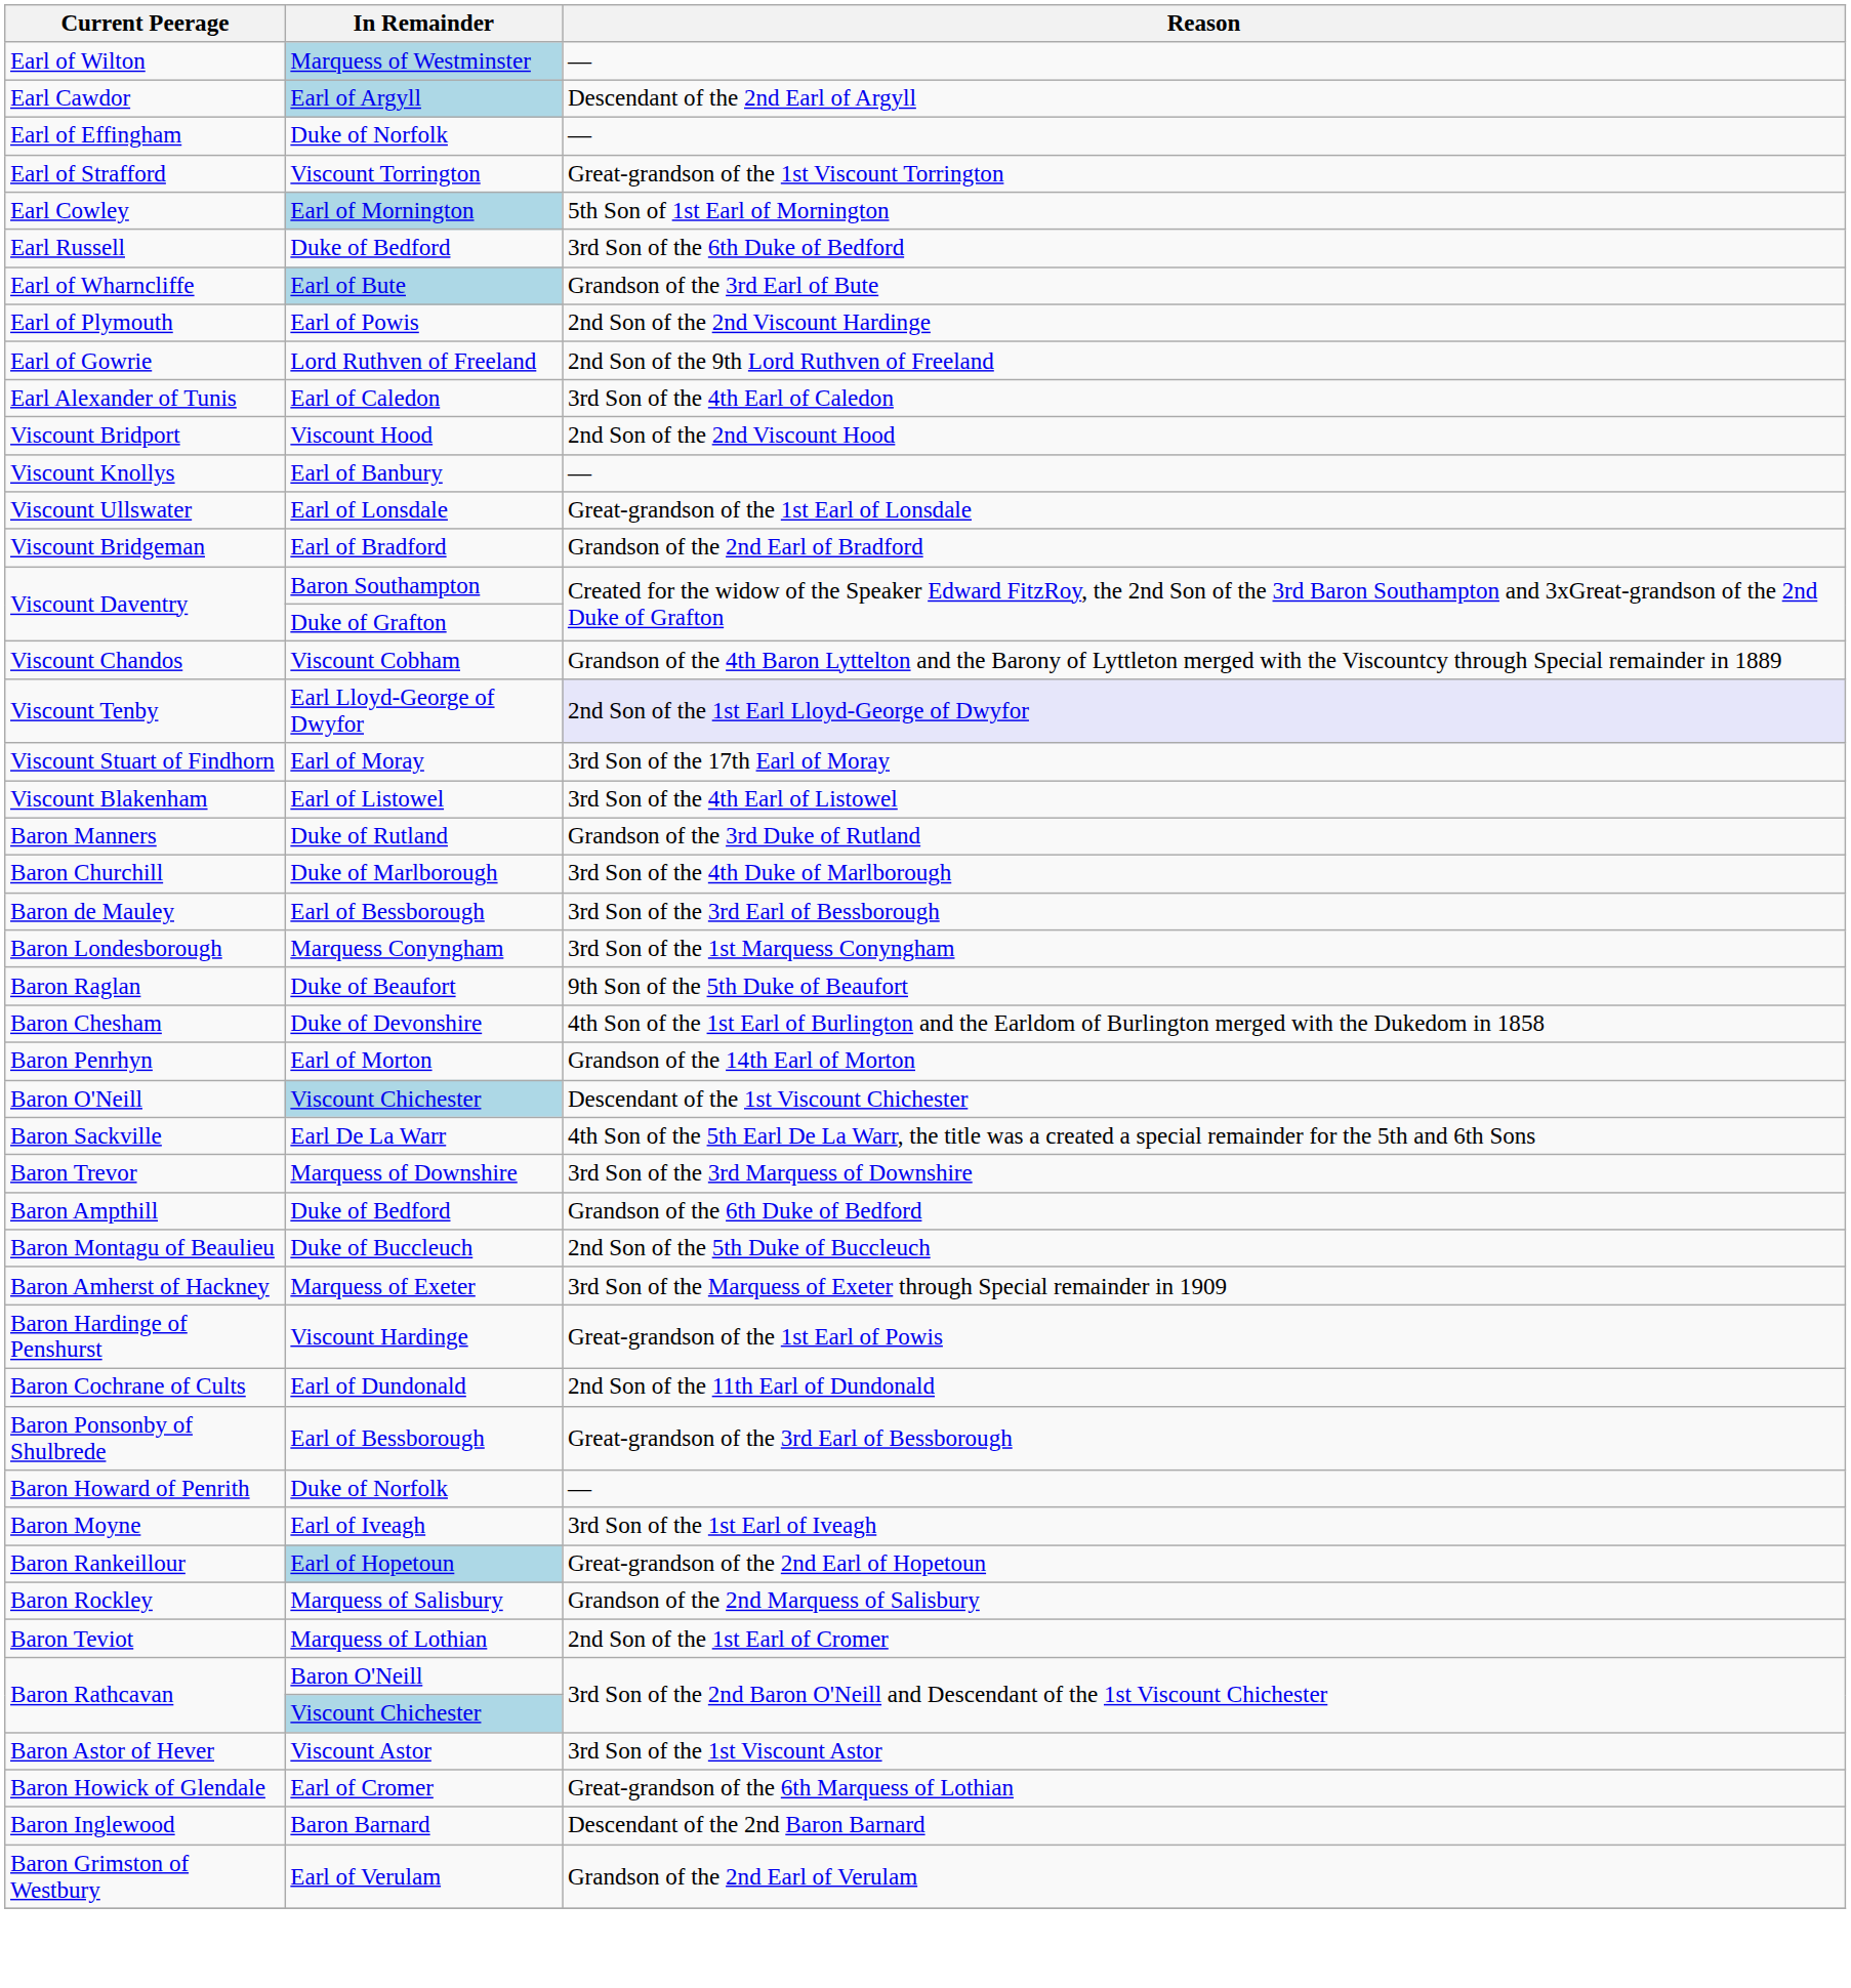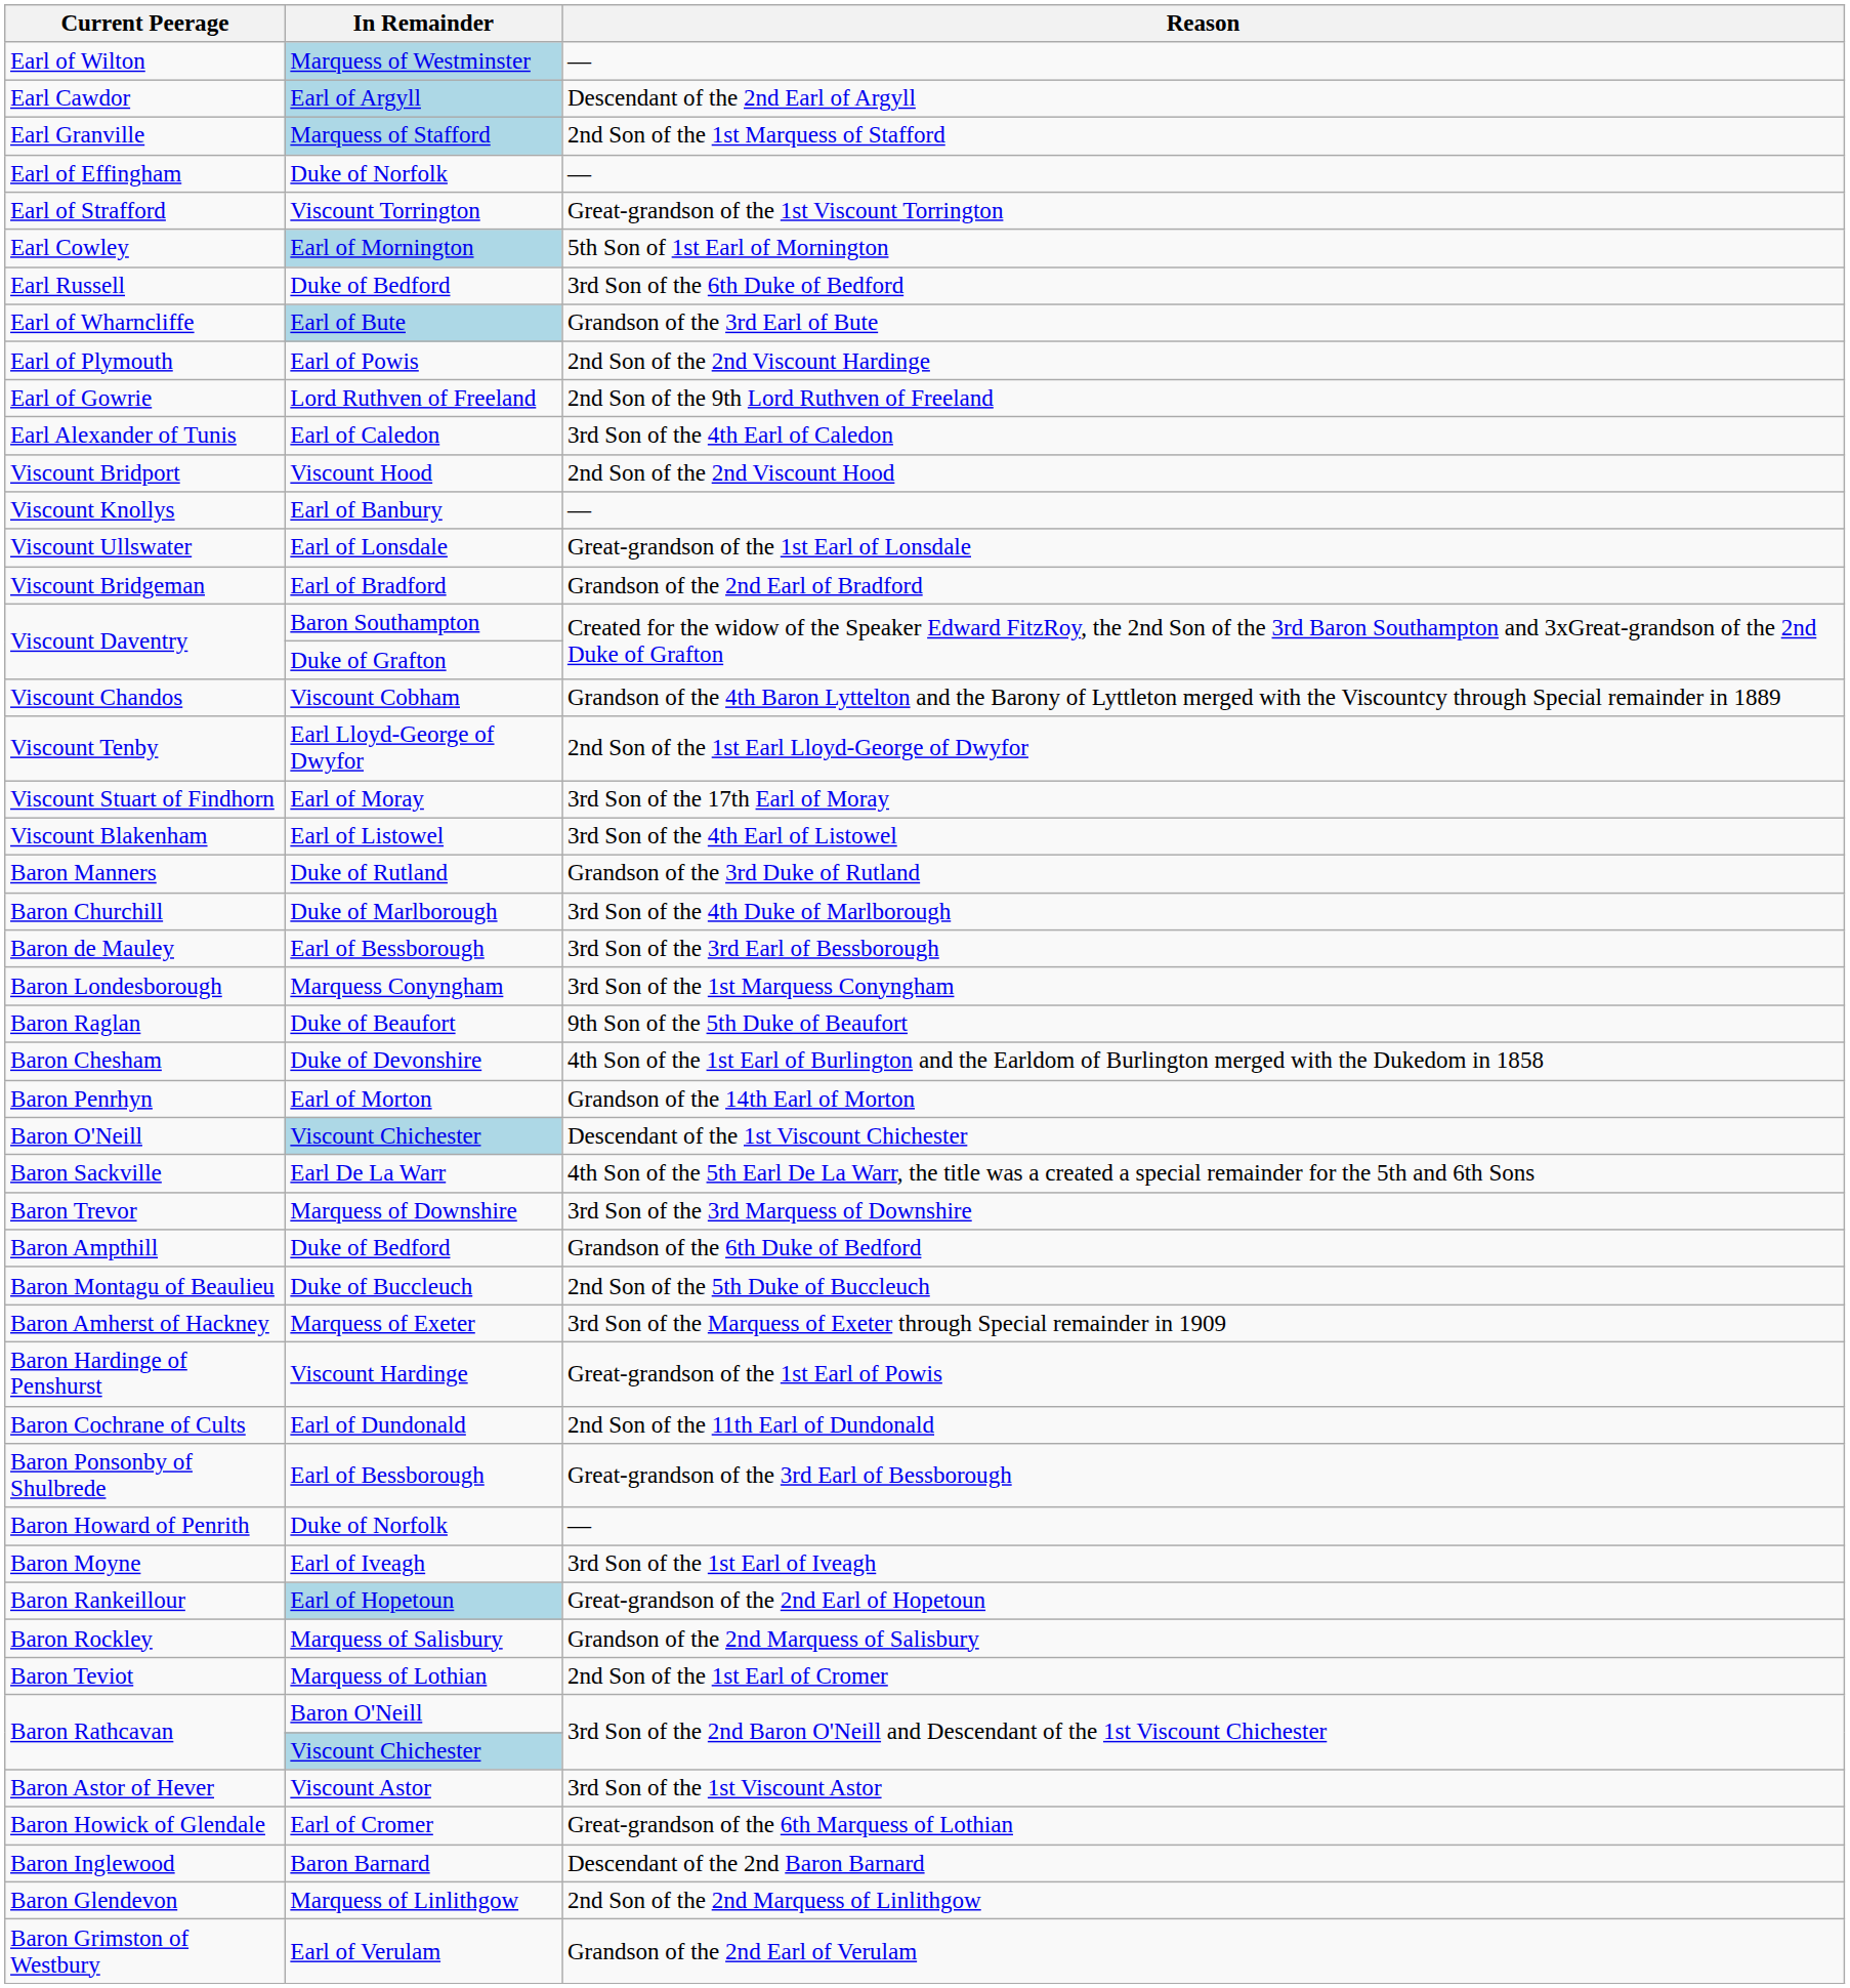 <table class="wikitable">
 <tr>
 <th>Current Peerage</th>
 <th>In Remainder</th>
 <th>Reason</th>
 </tr>
 <tr>
 <td><a href='#'>Earl of Wilton</a></td>
 <td style="background:#ADD8E6"> <a href='#'>Marquess of Westminster</a></td>
 <td>—</td>
 </tr>
 <tr>
 <td><a href='#'>Earl Cawdor</a></td>
 <td style="background:#ADD8E6"> <a href='#'>Earl of Argyll</a></td>
 <td>Descendant of the <a href='#'>2nd Earl of Argyll</a></td>
+</tr>
+<tr>
+<td><a href='#'>Earl Granville</a></td>
+<td style="background:#ADD8E6"> <a href='#'>Marquess of Stafford</a></td>
+<td>2nd Son of the <a href='#'>1st Marquess of Stafford</a></td>
 </tr>
 <tr>
 <td><a href='#'>Earl of Effingham</a></td>
 <td> <a href='#'>Duke of Norfolk</a></td>
 <td>—</td>
 </tr>
 <tr>
 <td><a href='#'>Earl of Strafford</a></td>
 <td> <a href='#'>Viscount Torrington</a></td>
 <td>Great-grandson of the <a href='#'>1st Viscount Torrington</a></td>
 </tr>
 <tr>
 <td><a href='#'>Earl Cowley</a></td>
 <td style="background:#ADD8E6"> <a href='#'>Earl of Mornington</a></td>
 <td>5th Son of <a href='#'>1st Earl of Mornington</a></td>
 </tr>
 <tr>
 <td><a href='#'>Earl Russell</a></td>
 <td> <a href='#'>Duke of Bedford</a></td>
 <td>3rd Son of the <a href='#'>6th Duke of Bedford</a></td>
 </tr>
 <tr>
 <td><a href='#'>Earl of Wharncliffe</a></td>
 <td style="background:#ADD8E6"> <a href='#'>Earl of Bute</a></td>
 <td>Grandson of the <a href='#'>3rd Earl of Bute</a></td>
 </tr>
 <tr>
 <td><a href='#'>Earl of Plymouth</a></td>
 <td> <a href='#'>Earl of Powis</a></td>
 <td>2nd Son of the <a href='#'>2nd Viscount Hardinge</a></td>
 </tr>
 <tr>
 <td><a href='#'>Earl of Gowrie</a></td>
 <td> <a href='#'>Lord Ruthven of Freeland</a></td>
 <td>2nd Son of the 9th <a href='#'>Lord Ruthven of Freeland</a></td>
 </tr>
 <tr>
 <td><a href='#'>Earl Alexander of Tunis</a></td>
 <td> <a href='#'>Earl of Caledon</a></td>
 <td>3rd Son of the <a href='#'>4th Earl of Caledon</a></td>
 </tr>
 <tr>
 <td><a href='#'>Viscount Bridport</a></td>
 <td> <a href='#'>Viscount Hood</a></td>
 <td>2nd Son of the <a href='#'>2nd Viscount Hood</a></td>
 </tr>
 <tr>
 <td><a href='#'>Viscount Knollys</a></td>
 <td> <a href='#'>Earl of Banbury</a></td>
 <td>—</td>
 </tr>
 <tr>
 <td><a href='#'>Viscount Ullswater</a></td>
 <td> <a href='#'>Earl of Lonsdale</a></td>
 <td>Great-grandson of the <a href='#'>1st Earl of Lonsdale</a></td>
 </tr>
 <tr>
 <td><a href='#'>Viscount Bridgeman</a></td>
 <td> <a href='#'>Earl of Bradford</a></td>
 <td>Grandson of the <a href='#'>2nd Earl of Bradford</a></td>
 </tr>
 <tr>
 <td rowspan=2><a href='#'>Viscount Daventry</a></td>
 <td> <a href='#'>Baron Southampton</a></td>
 <td rowspan=2>Created for the widow of the Speaker <a href='#'>Edward FitzRoy</a>, the 2nd Son of the <a href='#'>3rd Baron Southampton</a> and 3xGreat-grandson of the <a href='#'>2nd Duke of Grafton</a></td>
 </tr>
 <tr>
 <td> <a href='#'>Duke of Grafton</a></td>
 </tr>
 <tr>
 <td><a href='#'>Viscount Chandos</a></td>
 <td> <a href='#'>Viscount Cobham</a></td>
 <td>Grandson of the <a href='#'>4th Baron Lyttelton</a> and the Barony of Lyttleton merged with the Viscountcy through Special remainder in 1889</td>
 </tr>
 <tr>
 <td><a href='#'>Viscount Tenby</a></td>
 <td> <a href='#'>Earl Lloyd-George of Dwyfor</a></td>
-<td style="background: lavender;">2nd Son of the <a href='#'>1st Earl Lloyd-George of Dwyfor</a></td>
+<td>2nd Son of the <a href='#'>1st Earl Lloyd-George of Dwyfor</a></td>
 </tr>
 <tr>
 <td><a href='#'>Viscount Stuart of Findhorn</a></td>
 <td> <a href='#'>Earl of Moray</a></td>
 <td>3rd Son of the 17th <a href='#'>Earl of Moray</a></td>
 </tr>
 <tr>
 <td><a href='#'>Viscount Blakenham</a></td>
 <td> <a href='#'>Earl of Listowel</a></td>
 <td>3rd Son of the <a href='#'>4th Earl of Listowel</a></td>
 </tr>
 <tr>
 <td><a href='#'>Baron Manners</a></td>
 <td> <a href='#'>Duke of Rutland</a></td>
 <td>Grandson of the <a href='#'>3rd Duke of Rutland</a></td>
 </tr>
 <tr>
 <td><a href='#'>Baron Churchill</a></td>
 <td> <a href='#'>Duke of Marlborough</a></td>
 <td>3rd Son of the <a href='#'>4th Duke of Marlborough</a></td>
 </tr>
 <tr>
 <td><a href='#'>Baron de Mauley</a></td>
 <td> <a href='#'>Earl of Bessborough</a></td>
 <td>3rd Son of the <a href='#'>3rd Earl of Bessborough</a></td>
 </tr>
 <tr>
 <td><a href='#'>Baron Londesborough</a></td>
 <td> <a href='#'>Marquess Conyngham</a></td>
 <td>3rd Son of the <a href='#'>1st Marquess Conyngham</a></td>
 </tr>
 <tr>
 <td><a href='#'>Baron Raglan</a></td>
 <td> <a href='#'>Duke of Beaufort</a></td>
 <td>9th Son of the <a href='#'>5th Duke of Beaufort</a></td>
 </tr>
 <tr>
 <td><a href='#'>Baron Chesham</a></td>
 <td> <a href='#'>Duke of Devonshire</a></td>
 <td>4th Son of the <a href='#'>1st Earl of Burlington</a> and the Earldom of Burlington merged with the Dukedom in 1858</td>
 </tr>
 <tr>
 <td><a href='#'>Baron Penrhyn</a></td>
 <td> <a href='#'>Earl of Morton</a></td>
 <td>Grandson of the <a href='#'>14th Earl of Morton</a></td>
 </tr>
 <tr>
 <td><a href='#'>Baron O'Neill</a></td>
 <td style="background:#ADD8E6"> <a href='#'>Viscount Chichester</a></td>
 <td>Descendant of the <a href='#'>1st Viscount Chichester</a></td>
 </tr>
 <tr>
 <td><a href='#'>Baron Sackville</a></td>
 <td> <a href='#'>Earl De La Warr</a></td>
 <td>4th Son of the <a href='#'>5th Earl De La Warr</a>, the title was a created a special remainder for the 5th and 6th Sons</td>
 </tr>
 <tr>
 <td><a href='#'>Baron Trevor</a></td>
 <td> <a href='#'>Marquess of Downshire</a></td>
 <td>3rd Son of the <a href='#'>3rd Marquess of Downshire</a></td>
 </tr>
 <tr>
 <td><a href='#'>Baron Ampthill</a></td>
 <td> <a href='#'>Duke of Bedford</a></td>
 <td>Grandson of the <a href='#'>6th Duke of Bedford</a></td>
 </tr>
 <tr>
 <td><a href='#'>Baron Montagu of Beaulieu</a></td>
 <td> <a href='#'>Duke of Buccleuch</a></td>
 <td>2nd Son of the <a href='#'>5th Duke of Buccleuch</a></td>
 </tr>
 <tr>
 <td><a href='#'>Baron Amherst of Hackney</a></td>
 <td> <a href='#'>Marquess of Exeter</a></td>
 <td>3rd Son of the <a href='#'>Marquess of Exeter</a> through Special remainder in 1909</td>
 </tr>
 <tr>
 <td><a href='#'>Baron Hardinge of Penshurst</a></td>
 <td> <a href='#'>Viscount Hardinge</a></td>
 <td>Great-grandson of the <a href='#'>1st Earl of Powis</a></td>
 </tr>
 <tr>
 <td><a href='#'>Baron Cochrane of Cults</a></td>
 <td> <a href='#'>Earl of Dundonald</a></td>
 <td>2nd Son of the <a href='#'>11th Earl of Dundonald</a></td>
 </tr>
 <tr>
 <td><a href='#'>Baron Ponsonby of Shulbrede</a></td>
 <td> <a href='#'>Earl of Bessborough</a></td>
 <td>Great-grandson of the <a href='#'>3rd Earl of Bessborough</a></td>
 </tr>
 <tr>
 <td><a href='#'>Baron Howard of Penrith</a></td>
 <td> <a href='#'>Duke of Norfolk</a></td>
 <td>—</td>
 </tr>
 <tr>
 <td><a href='#'>Baron Moyne</a></td>
 <td> <a href='#'>Earl of Iveagh</a></td>
 <td>3rd Son of the <a href='#'>1st Earl of Iveagh</a></td>
 </tr>
 <tr>
 <td><a href='#'>Baron Rankeillour</a></td>
 <td style="background:#ADD8E6"> <a href='#'>Earl of Hopetoun</a></td>
 <td>Great-grandson of the <a href='#'>2nd Earl of Hopetoun</a></td>
 </tr>
 <tr>
 <td><a href='#'>Baron Rockley</a></td>
 <td> <a href='#'>Marquess of Salisbury</a></td>
 <td>Grandson of the <a href='#'>2nd Marquess of Salisbury</a></td>
 </tr>
 <tr>
 <td><a href='#'>Baron Teviot</a></td>
 <td> <a href='#'>Marquess of Lothian</a></td>
 <td>2nd Son of the <a href='#'>1st Earl of Cromer</a></td>
 </tr>
 <tr>
 <td rowspan=2><a href='#'>Baron Rathcavan</a></td>
 <td> <a href='#'>Baron O'Neill</a></td>
 <td rowspan=2>3rd Son of the <a href='#'>2nd Baron O'Neill</a> and Descendant of the <a href='#'>1st Viscount Chichester</a></td>
 </tr>
 <tr>
 <td style="background:#ADD8E6"> <a href='#'>Viscount Chichester</a></td>
 </tr>
 <tr>
 <td><a href='#'>Baron Astor of Hever</a></td>
 <td> <a href='#'>Viscount Astor</a></td>
 <td>3rd Son of the <a href='#'>1st Viscount Astor</a></td>
 </tr>
 <tr>
 <td><a href='#'>Baron Howick of Glendale</a></td>
 <td> <a href='#'>Earl of Cromer</a></td>
 <td>Great-grandson of the <a href='#'>6th Marquess of Lothian</a></td>
 </tr>
 <tr>
 <td><a href='#'>Baron Inglewood</a></td>
 <td> <a href='#'>Baron Barnard</a></td>
 <td>Descendant of the 2nd <a href='#'>Baron Barnard</a></td>
 </tr>
 <tr>
+<td><a href='#'>Baron Glendevon</a></td>
+<td> <a href='#'>Marquess of Linlithgow</a></td>
+<td>2nd Son of the <a href='#'>2nd Marquess of Linlithgow</a></td>
+</tr>
+<tr>
 <td><a href='#'>Baron Grimston of Westbury</a></td>
 <td> <a href='#'>Earl of Verulam</a></td>
 <td>Grandson of the <a href='#'>2nd Earl of Verulam</a></td>
 </tr>
 <tr>
 </tr>
 </table>
